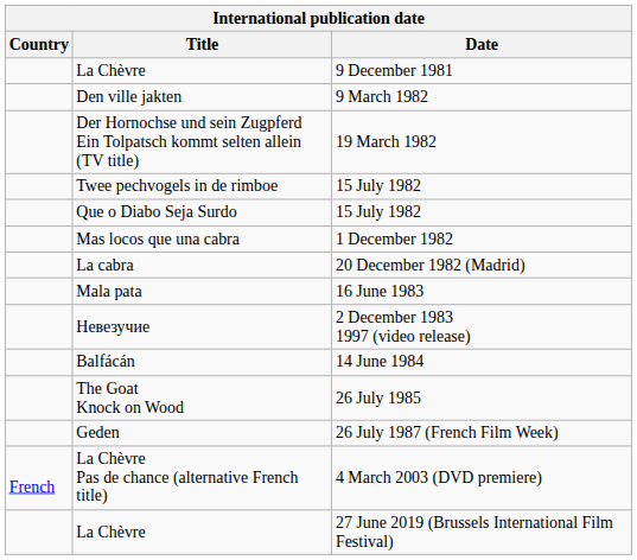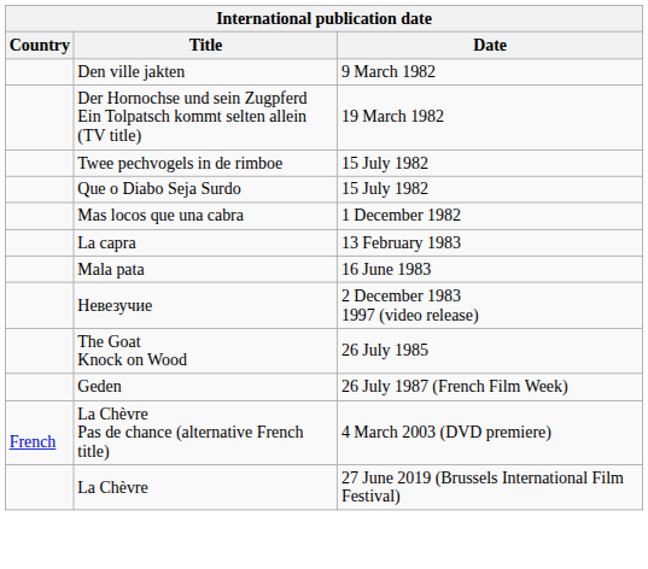 <table class="wikitable">
 <tr>
 <th colspan="3">International publication date</th>
 </tr>
 <tr>
 <th>Country</th>
 <th>Title</th>
 <th>Date</th>
-</tr>
-<tr>
-<td></td>
-<td>La Chèvre</td>
-<td>9 December 1981</td>
 </tr>
 <tr>
 <td></td>
 <td>Den ville jakten</td>
 <td>9 March 1982</td>
 </tr>
 <tr>
 <td></td>
 <td>Der Hornochse und sein Zugpferd<br>Ein Tolpatsch kommt selten allein (TV title)</td>
 <td>19 March 1982</td>
 </tr>
 <tr>
 <td></td>
 <td>Twee pechvogels in de rimboe</td>
 <td>15 July 1982</td>
 </tr>
 <tr>
 <td></td>
 <td>Que o Diabo Seja Surdo</td>
 <td>15 July 1982</td>
 </tr>
 <tr>
 <td></td>
 <td>Mas locos que una cabra</td>
 <td>1 December 1982</td>
 </tr>
 <tr>
 <td></td>
-<td>La cabra</td>
-<td>20 December 1982 (Madrid)</td>
+<td>La capra</td>
+<td>13 February 1983</td>
 </tr>
 <tr>
 <td></td>
 <td>Mala pata</td>
 <td>16 June 1983</td>
 </tr>
 <tr>
 <td><br></td>
 <td>Невезучие</td>
 <td>2 December 1983<br>1997 (video release)</td>
-</tr>
-<tr>
-<td></td>
-<td>Balfácán</td>
-<td>14 June 1984</td>
 </tr>
 <tr>
 <td></td>
 <td>The Goat<br>Knock on Wood</td>
 <td>26 July 1985</td>
 </tr>
 <tr>
 <td></td>
 <td>Geden</td>
 <td>26 July 1987 (French Film Week)</td>
 </tr>
 <tr>
 <td><br><a href='#'>French</a></td>
 <td>La Chèvre<br>Pas de chance (alternative French title)</td>
 <td>4 March 2003 (DVD premiere)</td>
 </tr>
 <tr>
 <td></td>
 <td>La Chèvre</td>
 <td>27 June 2019 (Brussels International Film Festival)</td>
 </tr>
 </table>
